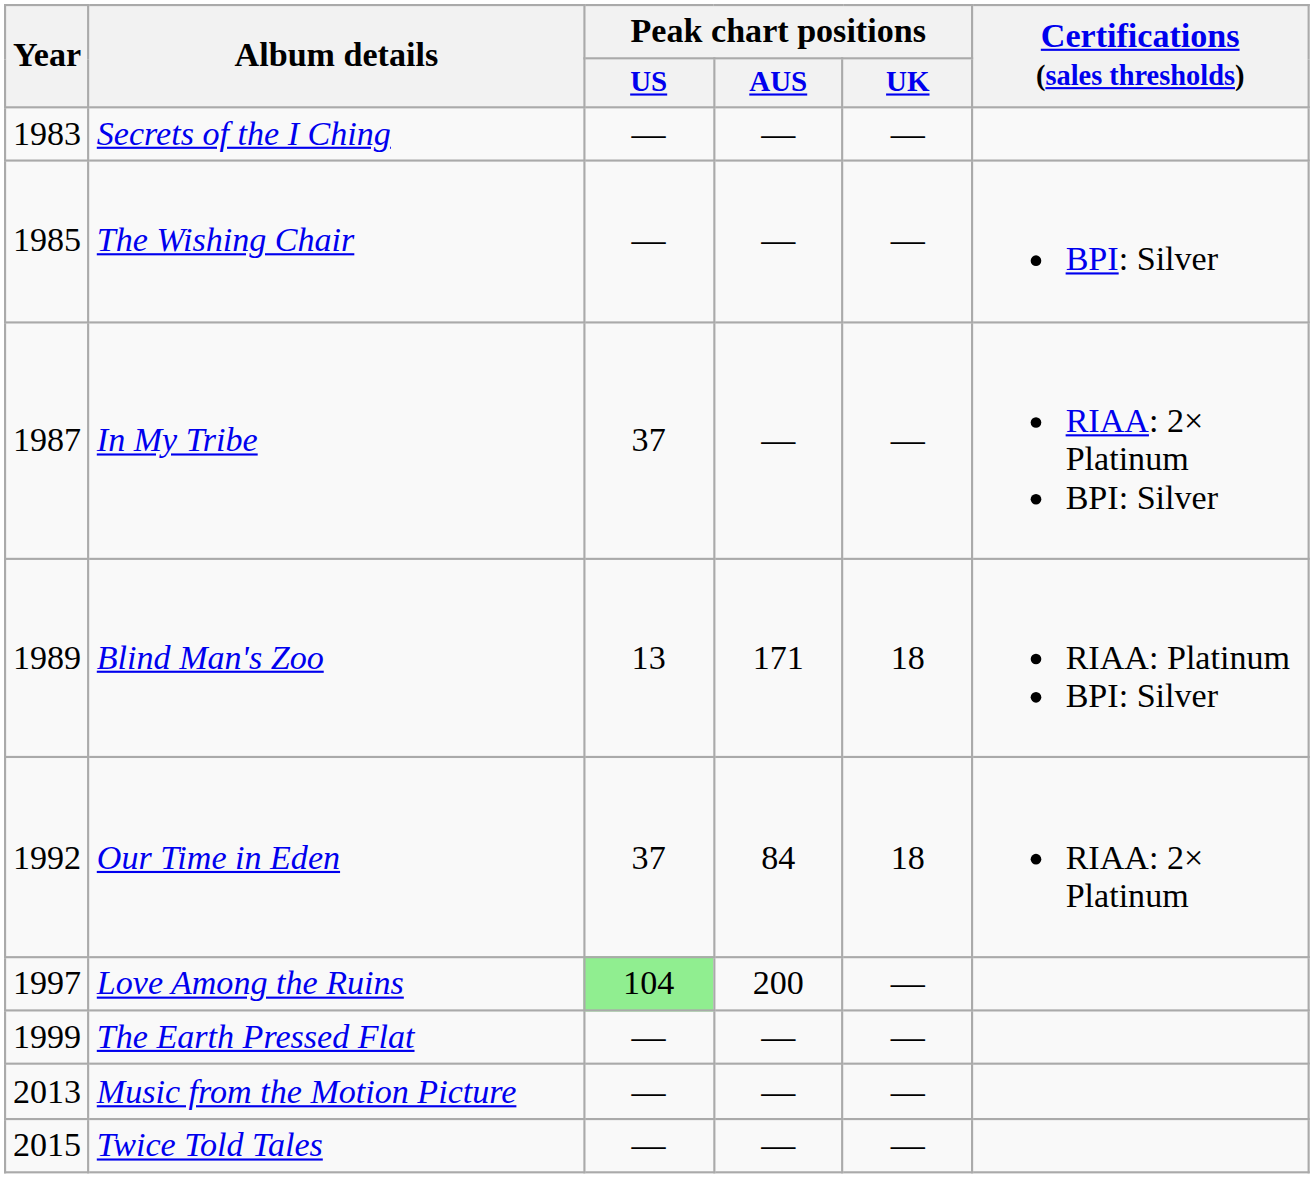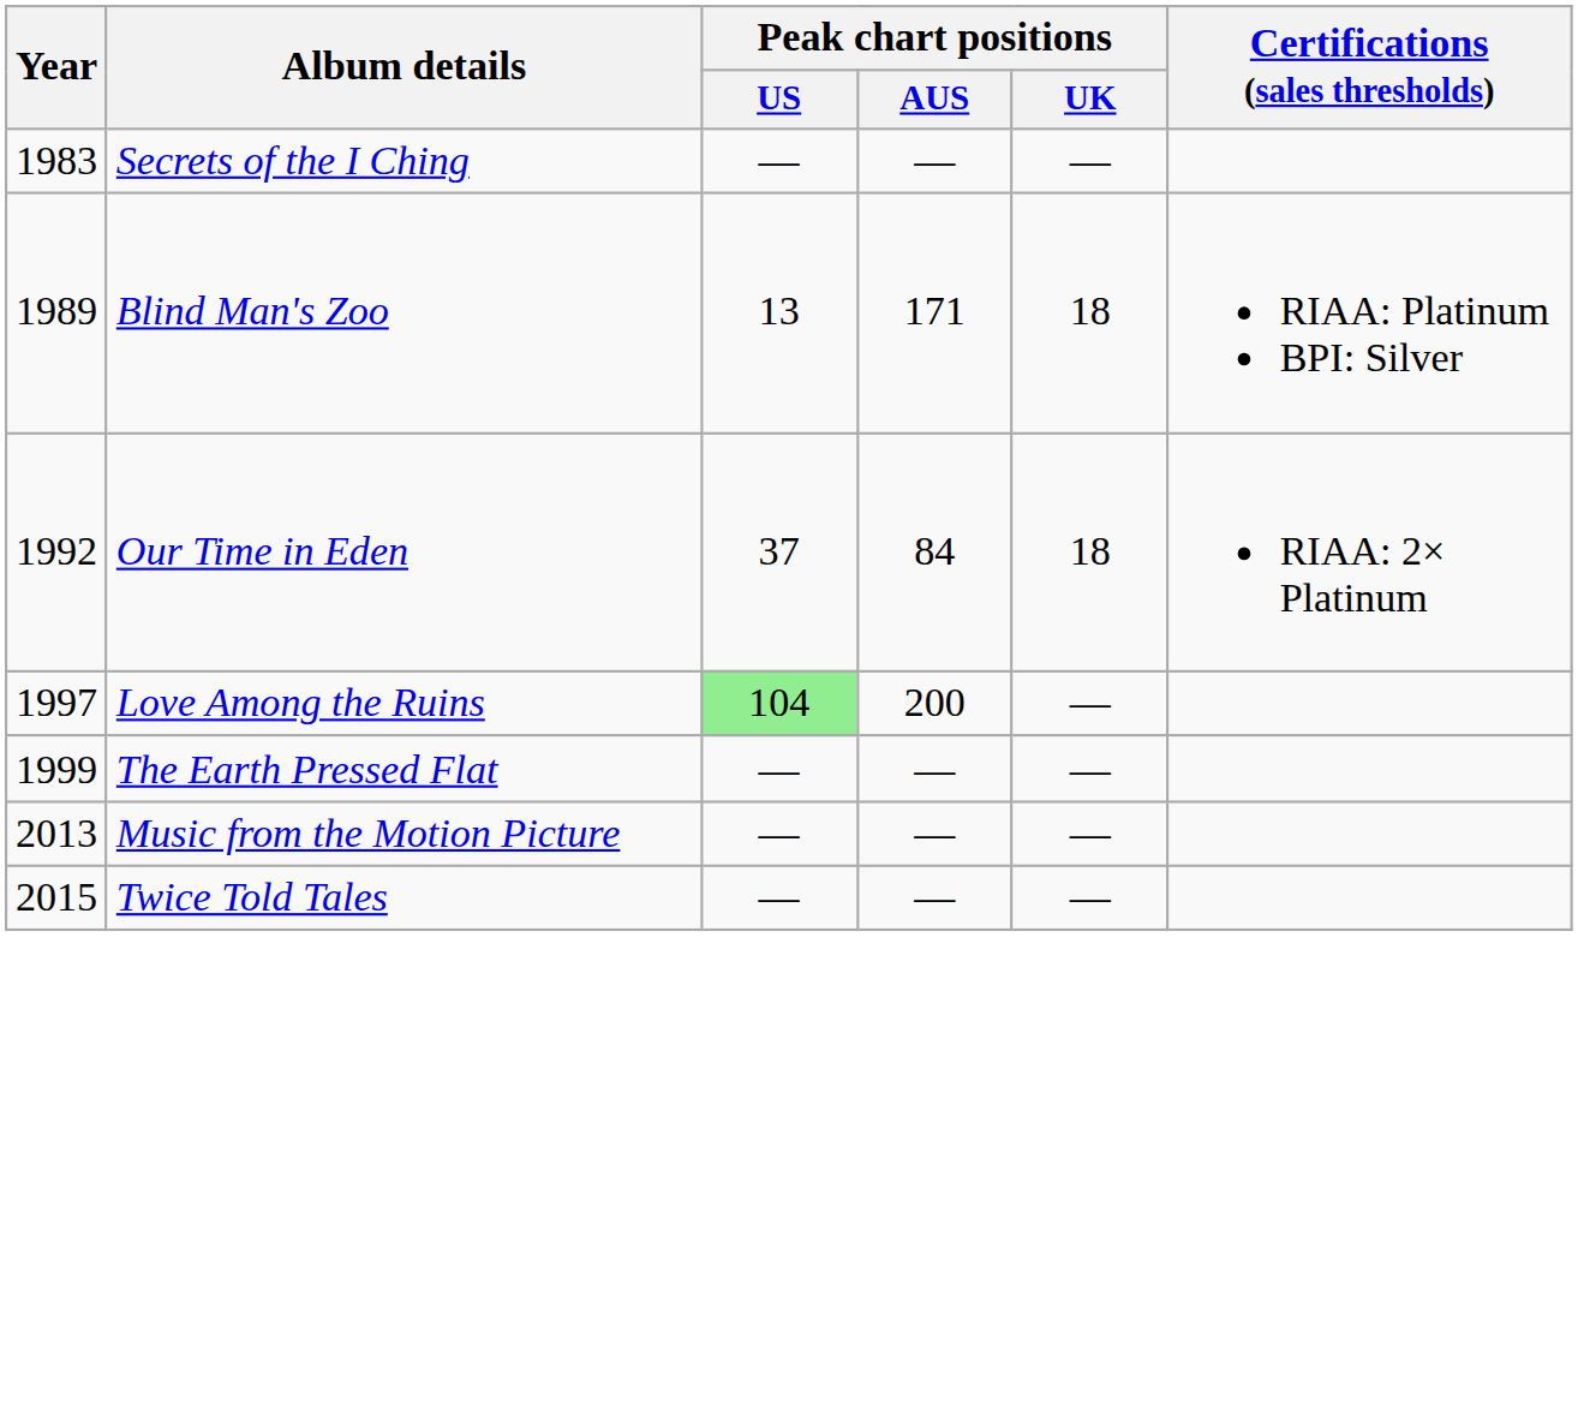 <table class="wikitable" style="text-align:left;">
 <tr>
 <th rowspan="2">Year</th>
 <th rowspan="2" style="width:225px;">Album details</th>
 <th colspan="3">Peak chart positions</th>
 <th style="width:150px;" rowspan="2"><a href='#'>Certifications</a><br><small>(<a href='#'>sales thresholds</a>)</small></th>
 </tr>
 <tr>
 <th style="width:4em;font-size:85%"><a href='#'>US</a><br></th>
 <th style="width:4em;font-size:85%"><a href='#'>AUS</a><br></th>
 <th style="width:4em;font-size:85%"><a href='#'>UK</a><br></th>
 </tr>
 <tr>
 <td>1983</td>
 <td><em><a href='#'>Secrets of the I Ching</a></em></td>
 <td style="text-align:center;">—</td>
 <td style="text-align:center;">—</td>
 <td style="text-align:center;">—</td>
 <td></td>
-</tr>
-<tr>
-<td>1985</td>
-<td><em><a href='#'>The Wishing Chair</a></em></td>
-<td style="text-align:center;">—</td>
-<td style="text-align:center;">—</td>
-<td style="text-align:center;">—</td>
-<td><br><ul><li><a href='#'>BPI</a>: Silver</li></ul></td>
-</tr>
-<tr>
-<td>1987</td>
-<td><em><a href='#'>In My Tribe</a></em></td>
-<td style="text-align:center;">37</td>
-<td style="text-align:center;">—</td>
-<td style="text-align:center;">—</td>
-<td><br><ul><li><a href='#'>RIAA</a>: 2× Platinum</li><li>BPI: Silver</li></ul></td>
 </tr>
 <tr>
 <td>1989</td>
 <td><em><a href='#'>Blind Man's Zoo</a></em></td>
 <td style="text-align:center;">13</td>
 <td style="text-align:center;">171</td>
 <td style="text-align:center;">18</td>
 <td><br><ul><li>RIAA: Platinum</li><li>BPI: Silver</li></ul></td>
 </tr>
 <tr>
 <td>1992</td>
 <td><em><a href='#'>Our Time in Eden</a></em></td>
 <td style="text-align:center;">37</td>
 <td style="text-align:center;">84</td>
 <td style="text-align:center;">18</td>
 <td><br><ul><li>RIAA: 2× Platinum</li></ul></td>
 </tr>
 <tr>
 <td>1997</td>
 <td><em><a href='#'>Love Among the Ruins</a></em></td>
 <td style="background: lightgreen; text-align:center;">104</td>
 <td style="text-align:center;">200</td>
 <td style="text-align:center;">—</td>
 <td></td>
 </tr>
 <tr>
 <td>1999</td>
 <td><em><a href='#'>The Earth Pressed Flat</a></em></td>
 <td style="text-align:center;">—</td>
 <td style="text-align:center;">—</td>
 <td style="text-align:center;">—</td>
 <td></td>
 </tr>
 <tr>
 <td>2013</td>
 <td><em><a href='#'>Music from the Motion Picture</a></em></td>
 <td style="text-align:center;">—</td>
 <td style="text-align:center;">—</td>
 <td style="text-align:center;">—</td>
 <td></td>
 </tr>
 <tr>
 <td>2015</td>
 <td><em><a href='#'>Twice Told Tales</a></em></td>
 <td style="text-align:center;">—</td>
 <td style="text-align:center;">—</td>
 <td style="text-align:center;">—</td>
 <td></td>
 </tr>
 </table>
